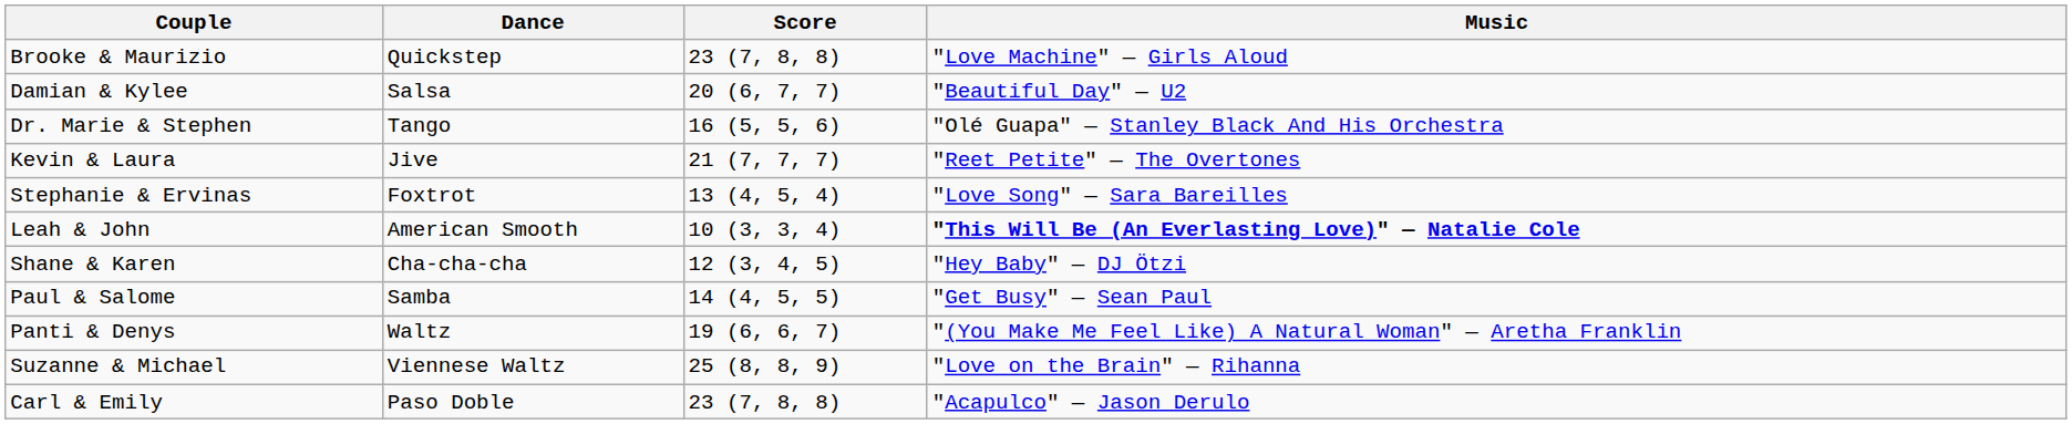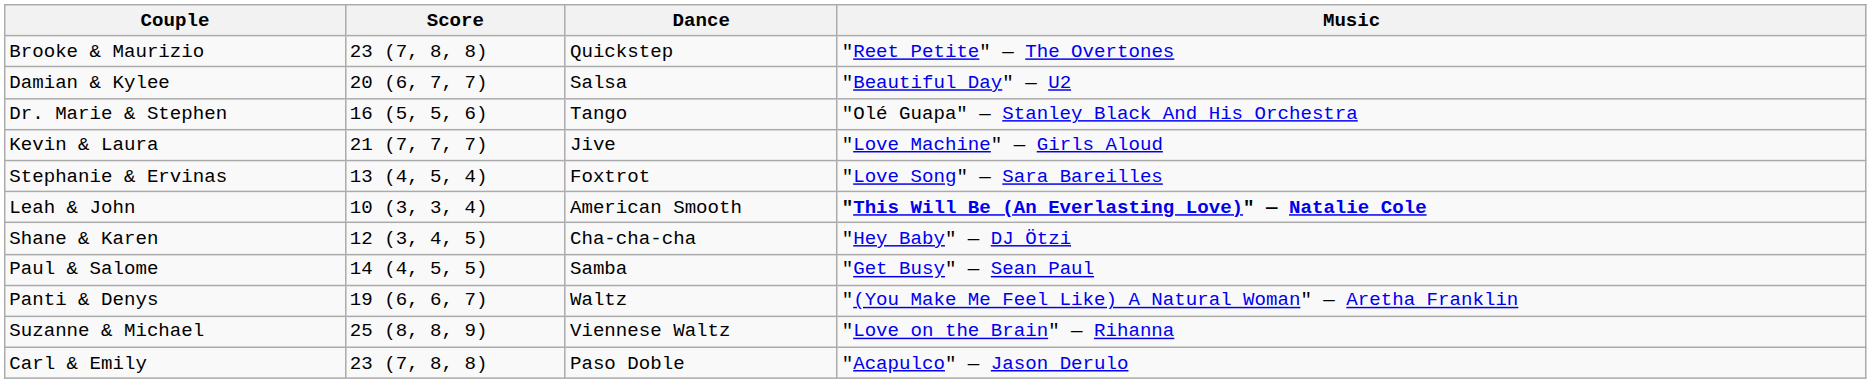 <table class="wikitable" style="width:80%;">
 <tr>
 <th>Couple</th>
+<th>Score</th>
 <th>Dance</th>
-<th>Score</th>
 <th>Music</th>
 </tr>
 <tr>
 <td>Brooke & Maurizio</td>
+<td>23 (7, 8, 8)</td>
 <td>Quickstep</td>
-<td>23 (7, 8, 8)</td>
-<td>"<a href='#'>Love Machine</a>" — <a href='#'>Girls Aloud</a></td>
+<td>"<a href='#'>Reet Petite</a>" — <a href='#'>The Overtones</a></td>
 </tr>
 <tr>
 <td>Damian & Kylee</td>
+<td>20 (6, 7, 7)</td>
 <td>Salsa</td>
-<td>20 (6, 7, 7)</td>
 <td>"<a href='#'>Beautiful Day</a>" — <a href='#'>U2</a></td>
 </tr>
 <tr>
 <td>Dr. Marie & Stephen</td>
+<td>16 (5, 5, 6)</td>
 <td>Tango</td>
-<td>16 (5, 5, 6)</td>
 <td>"Olé Guapa"  — <a href='#'>Stanley Black And His Orchestra</a></td>
 </tr>
 <tr>
 <td>Kevin & Laura</td>
+<td>21 (7, 7, 7)</td>
 <td>Jive</td>
-<td>21 (7, 7, 7)</td>
-<td>"<a href='#'>Reet Petite</a>" — <a href='#'>The Overtones</a></td>
+<td>"<a href='#'>Love Machine</a>" — <a href='#'>Girls Aloud</a></td>
 </tr>
 <tr>
 <td>Stephanie & Ervinas</td>
+<td>13 (4, 5, 4)</td>
 <td>Foxtrot</td>
-<td>13 (4, 5, 4)</td>
 <td>"<a href='#'>Love Song</a>" — <a href='#'>Sara Bareilles</a></td>
 </tr>
 <tr>
 <td>Leah & John</td>
+<td>10 (3, 3, 4)</td>
 <td>American Smooth</td>
-<td>10 (3, 3, 4)</td>
 <td><strong>"<a href='#'>This Will Be (An Everlasting Love)</a>" — <a href='#'>Natalie Cole</a></strong></td>
 </tr>
 <tr>
 <td>Shane & Karen</td>
+<td>12 (3, 4, 5)</td>
 <td>Cha-cha-cha</td>
-<td>12 (3, 4, 5)</td>
 <td>"<a href='#'>Hey Baby</a>"  — <a href='#'>DJ Ötzi</a></td>
 </tr>
 <tr>
 <td>Paul & Salome</td>
+<td>14 (4, 5, 5)</td>
 <td>Samba</td>
-<td>14 (4, 5, 5)</td>
 <td>"<a href='#'>Get Busy</a>"  — <a href='#'>Sean Paul</a></td>
 </tr>
 <tr>
 <td>Panti & Denys</td>
+<td>19 (6, 6, 7)</td>
 <td>Waltz</td>
-<td>19 (6, 6, 7)</td>
 <td>"<a href='#'>(You Make Me Feel Like) A Natural Woman</a>" — <a href='#'>Aretha Franklin</a></td>
 </tr>
 <tr>
 <td>Suzanne & Michael</td>
+<td>25 (8, 8, 9)</td>
 <td>Viennese Waltz</td>
-<td>25 (8, 8, 9)</td>
 <td>"<a href='#'>Love on the Brain</a>"  — <a href='#'>Rihanna</a></td>
 </tr>
 <tr>
 <td>Carl & Emily</td>
+<td>23 (7, 8, 8)</td>
 <td>Paso Doble</td>
-<td>23 (7, 8, 8)</td>
 <td>"<a href='#'>Acapulco</a>" — <a href='#'>Jason Derulo</a></td>
 </tr>
 </table>
